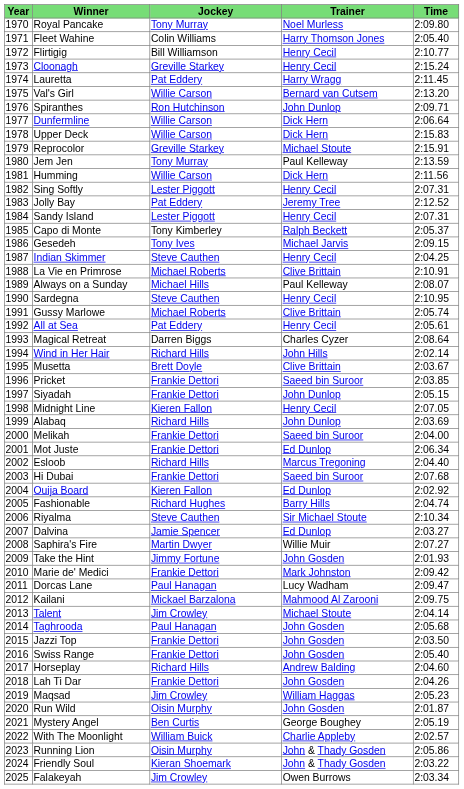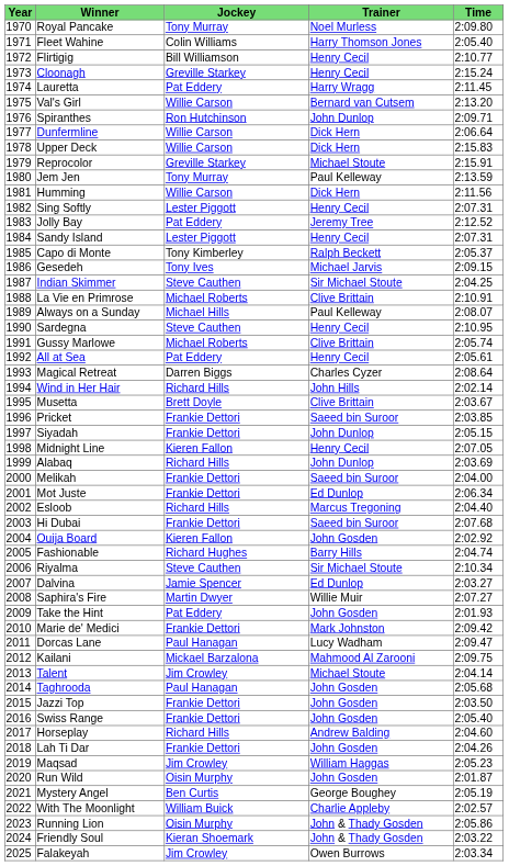 <table class = "sortable" | border="1" style="border-collapse: collapse; font-size:90%">
 <tr bgcolor="#77dd77" align="center">
 <th style="width:36px"><strong>Year</strong></th>
 <th style="width:160px"><strong>Winner</strong></th>
 <th style="width:180px"><strong>Jockey</strong></th>
 <th style="width:180px"><strong>Trainer</strong></th>
 <th style="width:60px"><strong>Time</strong></th>
 </tr>
 <tr>
 <td>1970</td>
 <td width=160px>Royal Pancake</td>
 <td width=170px><a href='#'>Tony Murray</a></td>
 <td width=180px><a href='#'>Noel Murless</a></td>
 <td>2:09.80</td>
 </tr>
 <tr>
 <td>1971</td>
 <td>Fleet Wahine</td>
 <td>Colin Williams</td>
 <td><a href='#'>Harry Thomson Jones</a></td>
 <td>2:05.40</td>
 </tr>
 <tr>
 <td>1972</td>
 <td>Flirtigig</td>
 <td>Bill Williamson</td>
 <td><a href='#'>Henry Cecil</a></td>
 <td>2:10.77</td>
 </tr>
 <tr>
 <td>1973</td>
 <td><a href='#'>Cloonagh</a></td>
 <td><a href='#'>Greville Starkey</a></td>
 <td><a href='#'>Henry Cecil</a></td>
 <td>2:15.24</td>
 </tr>
 <tr>
 <td>1974</td>
 <td>Lauretta</td>
 <td><a href='#'>Pat Eddery</a></td>
 <td><a href='#'>Harry Wragg</a></td>
 <td>2:11.45</td>
 </tr>
 <tr>
 <td>1975</td>
 <td>Val's Girl</td>
 <td><a href='#'>Willie Carson</a></td>
 <td><a href='#'>Bernard van Cutsem</a></td>
 <td>2:13.20</td>
 </tr>
 <tr>
 <td>1976</td>
 <td>Spiranthes</td>
 <td><a href='#'>Ron Hutchinson</a></td>
 <td><a href='#'>John Dunlop</a></td>
 <td>2:09.71</td>
 </tr>
 <tr>
 <td>1977</td>
 <td><a href='#'>Dunfermline</a></td>
 <td><a href='#'>Willie Carson</a></td>
 <td><a href='#'>Dick Hern</a></td>
 <td>2:06.64</td>
 </tr>
 <tr>
 <td>1978</td>
 <td>Upper Deck</td>
 <td><a href='#'>Willie Carson</a></td>
 <td><a href='#'>Dick Hern</a></td>
 <td>2:15.83</td>
 </tr>
 <tr>
 <td>1979</td>
 <td>Reprocolor</td>
 <td><a href='#'>Greville Starkey</a></td>
 <td><a href='#'>Michael Stoute</a></td>
 <td>2:15.91</td>
 </tr>
 <tr>
 <td>1980</td>
 <td>Jem Jen</td>
 <td><a href='#'>Tony Murray</a></td>
 <td>Paul Kelleway</td>
 <td>2:13.59</td>
 </tr>
 <tr>
 <td>1981</td>
 <td>Humming</td>
 <td><a href='#'>Willie Carson</a></td>
 <td><a href='#'>Dick Hern</a></td>
 <td>2:11.56</td>
 </tr>
 <tr>
 <td>1982</td>
 <td>Sing Softly</td>
 <td><a href='#'>Lester Piggott</a></td>
 <td><a href='#'>Henry Cecil</a></td>
 <td>2:07.31</td>
 </tr>
 <tr>
 <td>1983</td>
 <td>Jolly Bay</td>
 <td><a href='#'>Pat Eddery</a></td>
 <td><a href='#'>Jeremy Tree</a></td>
 <td>2:12.52</td>
 </tr>
 <tr>
 <td>1984</td>
 <td>Sandy Island</td>
 <td><a href='#'>Lester Piggott</a></td>
 <td><a href='#'>Henry Cecil</a></td>
 <td>2:07.31</td>
 </tr>
 <tr>
 <td>1985</td>
 <td>Capo di Monte</td>
 <td>Tony Kimberley</td>
 <td><a href='#'>Ralph Beckett</a></td>
 <td>2:05.37</td>
 </tr>
 <tr>
 <td>1986</td>
 <td>Gesedeh</td>
 <td><a href='#'>Tony Ives</a></td>
 <td><a href='#'>Michael Jarvis</a></td>
 <td>2:09.15</td>
 </tr>
 <tr>
 <td>1987</td>
 <td><a href='#'>Indian Skimmer</a></td>
 <td><a href='#'>Steve Cauthen</a></td>
-<td><a href='#'>Henry Cecil</a></td>
+<td><a href='#'>Sir Michael Stoute</a></td>
 <td>2:04.25</td>
 </tr>
 <tr>
 <td>1988</td>
 <td>La Vie en Primrose</td>
 <td><a href='#'>Michael Roberts</a></td>
 <td><a href='#'>Clive Brittain</a></td>
 <td>2:10.91</td>
 </tr>
 <tr>
 <td>1989</td>
 <td>Always on a Sunday </td>
 <td><a href='#'>Michael Hills</a></td>
 <td>Paul Kelleway</td>
 <td>2:08.07</td>
 </tr>
 <tr>
 <td>1990</td>
 <td>Sardegna</td>
 <td><a href='#'>Steve Cauthen</a></td>
 <td><a href='#'>Henry Cecil</a></td>
 <td>2:10.95</td>
 </tr>
 <tr>
 <td>1991</td>
 <td>Gussy Marlowe</td>
 <td><a href='#'>Michael Roberts</a></td>
 <td><a href='#'>Clive Brittain</a></td>
 <td>2:05.74</td>
 </tr>
 <tr>
 <td>1992</td>
 <td><a href='#'>All at Sea</a></td>
 <td><a href='#'>Pat Eddery</a></td>
 <td><a href='#'>Henry Cecil</a></td>
 <td>2:05.61</td>
 </tr>
 <tr>
 <td>1993</td>
 <td>Magical Retreat</td>
 <td>Darren Biggs</td>
 <td>Charles Cyzer</td>
 <td>2:08.64</td>
 </tr>
 <tr>
 <td>1994</td>
 <td><a href='#'>Wind in Her Hair</a></td>
 <td><a href='#'>Richard Hills</a></td>
 <td><a href='#'>John Hills</a></td>
 <td>2:02.14</td>
 </tr>
 <tr>
 <td>1995</td>
 <td>Musetta</td>
 <td><a href='#'>Brett Doyle</a></td>
 <td><a href='#'>Clive Brittain</a></td>
 <td>2:03.67</td>
 </tr>
 <tr>
 <td>1996</td>
 <td>Pricket</td>
 <td><a href='#'>Frankie Dettori</a></td>
 <td><a href='#'>Saeed bin Suroor</a></td>
 <td>2:03.85</td>
 </tr>
 <tr>
 <td>1997</td>
 <td>Siyadah</td>
 <td><a href='#'>Frankie Dettori</a></td>
 <td><a href='#'>John Dunlop</a></td>
 <td>2:05.15</td>
 </tr>
 <tr>
 <td>1998</td>
 <td>Midnight Line</td>
 <td><a href='#'>Kieren Fallon</a></td>
 <td><a href='#'>Henry Cecil</a></td>
 <td>2:07.05</td>
 </tr>
 <tr>
 <td>1999</td>
 <td>Alabaq</td>
 <td><a href='#'>Richard Hills</a></td>
 <td><a href='#'>John Dunlop</a></td>
 <td>2:03.69</td>
 </tr>
 <tr>
 <td>2000</td>
 <td>Melikah</td>
 <td><a href='#'>Frankie Dettori</a></td>
 <td><a href='#'>Saeed bin Suroor</a></td>
 <td>2:04.00</td>
 </tr>
 <tr>
 <td>2001</td>
 <td>Mot Juste</td>
 <td><a href='#'>Frankie Dettori</a></td>
 <td><a href='#'>Ed Dunlop</a></td>
 <td>2:06.34</td>
 </tr>
 <tr>
 <td>2002</td>
 <td>Esloob</td>
 <td><a href='#'>Richard Hills</a></td>
 <td><a href='#'>Marcus Tregoning</a></td>
 <td>2:04.40</td>
 </tr>
 <tr>
 <td>2003</td>
 <td>Hi Dubai</td>
 <td><a href='#'>Frankie Dettori</a></td>
 <td><a href='#'>Saeed bin Suroor</a></td>
 <td>2:07.68</td>
 </tr>
 <tr>
 <td>2004</td>
 <td><a href='#'>Ouija Board</a></td>
 <td><a href='#'>Kieren Fallon</a></td>
-<td><a href='#'>Ed Dunlop</a></td>
+<td><a href='#'>John Gosden</a></td>
 <td>2:02.92</td>
 </tr>
 <tr>
 <td>2005</td>
 <td>Fashionable</td>
 <td><a href='#'>Richard Hughes</a></td>
 <td><a href='#'>Barry Hills</a></td>
 <td>2:04.74</td>
 </tr>
 <tr>
 <td>2006</td>
 <td>Riyalma</td>
 <td><a href='#'>Steve Cauthen</a></td>
 <td><a href='#'>Sir Michael Stoute</a></td>
 <td>2:10.34</td>
 </tr>
 <tr>
 <td>2007</td>
 <td>Dalvina</td>
 <td><a href='#'>Jamie Spencer</a></td>
 <td><a href='#'>Ed Dunlop</a></td>
 <td>2:03.27</td>
 </tr>
 <tr>
 <td>2008</td>
 <td>Saphira's Fire</td>
 <td><a href='#'>Martin Dwyer</a></td>
 <td>Willie Muir</td>
 <td>2:07.27</td>
 </tr>
 <tr>
 <td>2009</td>
 <td>Take the Hint</td>
-<td><a href='#'>Jimmy Fortune</a></td>
+<td><a href='#'>Pat Eddery</a></td>
 <td><a href='#'>John Gosden</a></td>
 <td>2:01.93</td>
 </tr>
 <tr>
 <td>2010</td>
 <td>Marie de' Medici</td>
 <td><a href='#'>Frankie Dettori</a></td>
 <td><a href='#'>Mark Johnston</a></td>
 <td>2:09.42</td>
 </tr>
 <tr>
 <td>2011</td>
 <td>Dorcas Lane</td>
 <td><a href='#'>Paul Hanagan</a></td>
 <td>Lucy Wadham</td>
 <td>2:09.47</td>
 </tr>
 <tr>
 <td>2012</td>
 <td>Kailani</td>
 <td><a href='#'>Mickael Barzalona</a></td>
 <td><a href='#'>Mahmood Al Zarooni</a></td>
 <td>2:09.75</td>
 </tr>
 <tr>
 <td>2013</td>
 <td><a href='#'>Talent</a></td>
 <td><a href='#'>Jim Crowley</a></td>
 <td><a href='#'>Michael Stoute</a></td>
 <td>2:04.14</td>
 </tr>
 <tr>
 <td>2014</td>
 <td><a href='#'>Taghrooda</a></td>
 <td><a href='#'>Paul Hanagan</a></td>
 <td><a href='#'>John Gosden</a></td>
 <td>2:05.68</td>
 </tr>
 <tr>
 <td>2015</td>
 <td>Jazzi Top</td>
 <td><a href='#'>Frankie Dettori</a></td>
 <td><a href='#'>John Gosden</a></td>
 <td>2:03.50</td>
 </tr>
 <tr>
 <td>2016</td>
 <td>Swiss Range</td>
 <td><a href='#'>Frankie Dettori</a></td>
 <td><a href='#'>John Gosden</a></td>
 <td>2:05.40</td>
 </tr>
 <tr>
 <td>2017</td>
 <td>Horseplay</td>
 <td><a href='#'>Richard Hills</a></td>
 <td><a href='#'>Andrew Balding</a></td>
 <td>2:04.60</td>
 </tr>
 <tr>
 <td>2018</td>
 <td>Lah Ti Dar</td>
 <td><a href='#'>Frankie Dettori</a></td>
 <td><a href='#'>John Gosden</a></td>
 <td>2:04.26</td>
 </tr>
 <tr>
 <td>2019</td>
 <td>Maqsad</td>
 <td><a href='#'>Jim Crowley</a></td>
 <td><a href='#'>William Haggas</a></td>
 <td>2:05.23</td>
 </tr>
 <tr>
 <td>2020</td>
 <td>Run Wild</td>
 <td><a href='#'>Oisin Murphy</a></td>
 <td><a href='#'>John Gosden</a></td>
 <td>2:01.87</td>
 </tr>
 <tr>
 <td>2021</td>
 <td>Mystery Angel</td>
 <td><a href='#'>Ben Curtis</a></td>
 <td>George Boughey</td>
 <td>2:05.19</td>
 </tr>
 <tr>
 <td>2022</td>
 <td>With The Moonlight</td>
 <td><a href='#'>William Buick</a></td>
 <td><a href='#'>Charlie Appleby</a></td>
 <td>2:02.57</td>
 </tr>
 <tr>
 <td>2023</td>
 <td>Running Lion</td>
 <td><a href='#'>Oisin Murphy</a></td>
 <td><a href='#'>John</a> & <a href='#'>Thady Gosden</a></td>
 <td>2:05.86</td>
 </tr>
 <tr>
 <td>2024</td>
 <td>Friendly Soul</td>
 <td><a href='#'>Kieran Shoemark</a></td>
 <td><a href='#'>John</a> & <a href='#'>Thady Gosden</a></td>
 <td>2:03.22</td>
 </tr>
 <tr>
 <td>2025</td>
 <td>Falakeyah</td>
 <td><a href='#'>Jim Crowley</a></td>
 <td>Owen Burrows</td>
 <td>2:03.34</td>
 </tr>
 </table>
